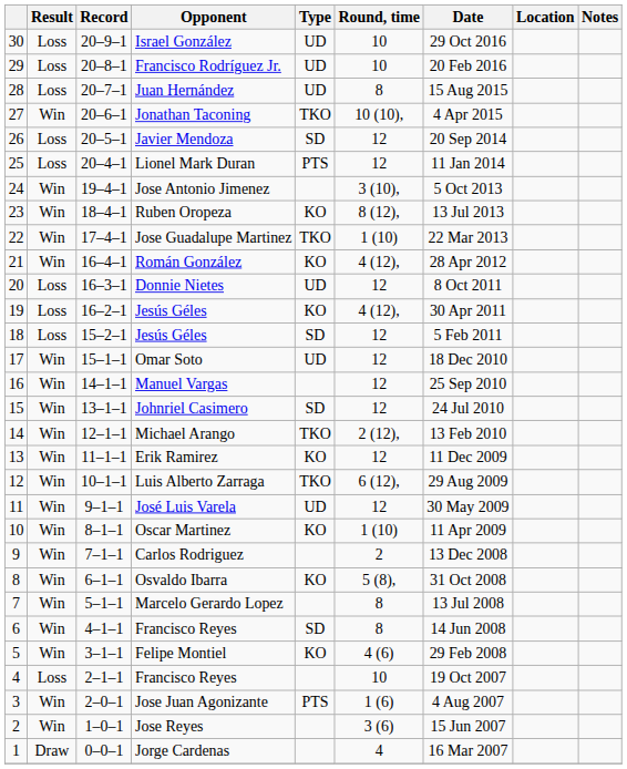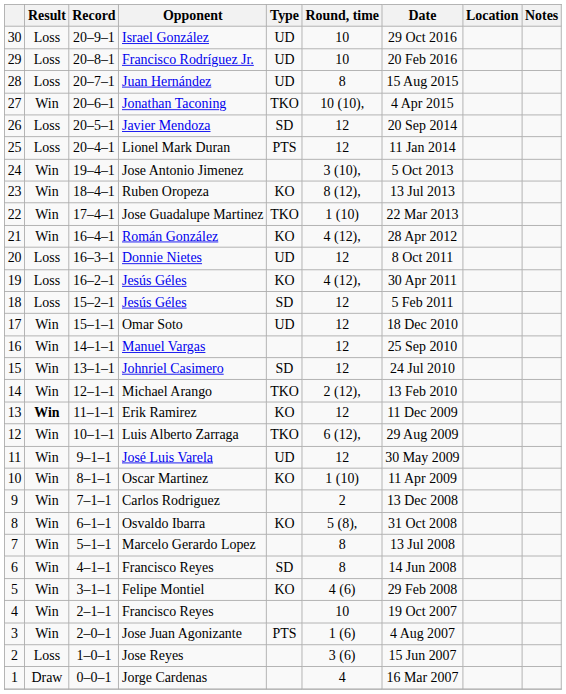 <table class="wikitable" style="text-align:center">
 <tr>
 <th></th>
 <th>Result</th>
 <th>Record</th>
 <th>Opponent</th>
 <th>Type</th>
 <th>Round, time</th>
 <th>Date</th>
 <th>Location</th>
 <th>Notes</th>
 </tr>
 <tr>
 <td>30</td>
 <td>Loss</td>
 <td>20–9–1</td>
 <td style="text-align:left;"><a href='#'>Israel González</a></td>
 <td>UD</td>
 <td>10</td>
 <td>29 Oct 2016</td>
 <td style="text-align:left;"></td>
 <td></td>
 </tr>
 <tr>
 <td>29</td>
 <td>Loss</td>
 <td>20–8–1</td>
 <td style="text-align:left;"><a href='#'>Francisco Rodríguez Jr.</a></td>
 <td>UD</td>
 <td>10</td>
 <td>20 Feb 2016</td>
 <td style="text-align:left;"></td>
 <td></td>
 </tr>
 <tr>
 <td>28</td>
 <td>Loss</td>
 <td>20–7–1</td>
 <td style="text-align:left;"><a href='#'>Juan Hernández</a></td>
 <td>UD</td>
 <td>8</td>
 <td>15 Aug 2015</td>
 <td style="text-align:left;"></td>
 <td></td>
 </tr>
 <tr>
 <td>27</td>
 <td>Win</td>
 <td>20–6–1</td>
 <td style="text-align:left;"><a href='#'>Jonathan Taconing</a></td>
 <td>TKO</td>
 <td>10 (10), </td>
 <td>4 Apr 2015</td>
 <td style="text-align:left;"></td>
 <td></td>
 </tr>
 <tr>
 <td>26</td>
 <td>Loss</td>
 <td>20–5–1</td>
 <td style="text-align:left;"><a href='#'>Javier Mendoza</a></td>
 <td>SD</td>
 <td>12</td>
 <td>20 Sep 2014</td>
 <td style="text-align:left;"></td>
 <td style="text-align:left;"></td>
 </tr>
 <tr>
 <td>25</td>
 <td>Loss</td>
 <td>20–4–1</td>
 <td style="text-align:left;">Lionel Mark Duran</td>
 <td>PTS</td>
 <td>12</td>
 <td>11 Jan 2014</td>
 <td style="text-align:left;"></td>
 <td></td>
 </tr>
 <tr>
 <td>24</td>
 <td>Win</td>
 <td>19–4–1</td>
 <td style="text-align:left;">Jose Antonio Jimenez</td>
 <td></td>
 <td>3 (10), </td>
 <td>5 Oct 2013</td>
 <td style="text-align:left;"></td>
 <td></td>
 </tr>
 <tr>
 <td>23</td>
 <td>Win</td>
 <td>18–4–1</td>
 <td style="text-align:left;">Ruben Oropeza</td>
 <td>KO</td>
 <td>8 (12), </td>
 <td>13 Jul 2013</td>
 <td style="text-align:left;"></td>
 <td></td>
 </tr>
 <tr>
 <td>22</td>
 <td>Win</td>
 <td>17–4–1</td>
 <td style="text-align:left;">Jose Guadalupe Martinez</td>
 <td>TKO</td>
 <td>1 (10)</td>
 <td>22 Mar 2013</td>
 <td style="text-align:left;"></td>
 <td></td>
 </tr>
 <tr>
 <td>21</td>
 <td>Win</td>
 <td>16–4–1</td>
 <td style="text-align:left;"><a href='#'>Román González</a></td>
 <td>KO</td>
 <td>4 (12), </td>
 <td>28 Apr 2012</td>
 <td style="text-align:left;"></td>
 <td style="text-align:left;"></td>
 </tr>
 <tr>
 <td>20</td>
 <td>Loss</td>
 <td>16–3–1</td>
 <td style="text-align:left;"><a href='#'>Donnie Nietes</a></td>
 <td>UD</td>
 <td>12</td>
 <td>8 Oct 2011</td>
 <td style="text-align:left;"></td>
 <td style="text-align:left;"></td>
 </tr>
 <tr>
 <td>19</td>
 <td>Loss</td>
 <td>16–2–1</td>
 <td style="text-align:left;"><a href='#'>Jesús Géles</a></td>
 <td>KO</td>
 <td>4 (12), </td>
 <td>30 Apr 2011</td>
 <td style="text-align:left;"></td>
 <td style="text-align:left;"></td>
 </tr>
 <tr>
 <td>18</td>
 <td>Loss</td>
 <td>15–2–1</td>
 <td style="text-align:left;"><a href='#'>Jesús Géles</a></td>
 <td>SD</td>
 <td>12</td>
 <td>5 Feb 2011</td>
 <td style="text-align:left;"></td>
 <td style="text-align:left;"></td>
 </tr>
 <tr>
 <td>17</td>
 <td>Win</td>
 <td>15–1–1</td>
 <td style="text-align:left;">Omar Soto</td>
 <td>UD</td>
 <td>12</td>
 <td>18 Dec 2010</td>
 <td style="text-align:left;"></td>
 <td style="text-align:left;"></td>
 </tr>
 <tr>
 <td>16</td>
 <td>Win</td>
 <td>14–1–1</td>
 <td style="text-align:left;"><a href='#'>Manuel Vargas</a></td>
 <td></td>
 <td>12</td>
 <td>25 Sep 2010</td>
 <td style="text-align:left;"></td>
 <td style="text-align:left;"></td>
 </tr>
 <tr>
 <td>15</td>
 <td>Win</td>
 <td>13–1–1</td>
 <td style="text-align:left;"><a href='#'>Johnriel Casimero</a></td>
 <td>SD</td>
 <td>12</td>
 <td>24 Jul 2010</td>
 <td style="text-align:left;"></td>
 <td style="text-align:left;"></td>
 </tr>
 <tr>
 <td>14</td>
 <td>Win</td>
 <td>12–1–1</td>
 <td style="text-align:left;">Michael Arango</td>
 <td>TKO</td>
 <td>2 (12), </td>
 <td>13 Feb 2010</td>
 <td style="text-align:left;"></td>
 <td style="text-align:left;"></td>
 </tr>
 <tr>
 <td>13</td>
-<td>Win</td>
+<td><strong>Win</strong></td>
 <td>11–1–1</td>
 <td style="text-align:left;">Erik Ramirez</td>
 <td>KO</td>
 <td>12</td>
 <td>11 Dec 2009</td>
 <td style="text-align:left;"></td>
 <td style="text-align:left;"></td>
 </tr>
 <tr>
 <td>12</td>
 <td>Win</td>
 <td>10–1–1</td>
 <td style="text-align:left;">Luis Alberto Zarraga</td>
 <td>TKO</td>
 <td>6 (12), </td>
 <td>29 Aug 2009</td>
 <td style="text-align:left;"></td>
 <td style="text-align:left;"></td>
 </tr>
 <tr>
 <td>11</td>
 <td>Win</td>
 <td>9–1–1</td>
 <td style="text-align:left;"><a href='#'>José Luis Varela</a></td>
 <td>UD</td>
 <td>12</td>
 <td>30 May 2009</td>
 <td style="text-align:left;"></td>
 <td style="text-align:left;"></td>
 </tr>
 <tr>
 <td>10</td>
 <td>Win</td>
 <td>8–1–1</td>
 <td style="text-align:left;">Oscar Martinez</td>
 <td>KO</td>
 <td>1 (10)</td>
 <td>11 Apr 2009</td>
 <td style="text-align:left;"></td>
 <td></td>
 </tr>
 <tr>
 <td>9</td>
 <td>Win</td>
 <td>7–1–1</td>
 <td style="text-align:left;">Carlos Rodriguez</td>
 <td></td>
 <td>2</td>
 <td>13 Dec 2008</td>
 <td style="text-align:left;"></td>
 <td></td>
 </tr>
 <tr>
 <td>8</td>
 <td>Win</td>
 <td>6–1–1</td>
 <td style="text-align:left;">Osvaldo Ibarra</td>
 <td>KO</td>
 <td>5 (8), </td>
 <td>31 Oct 2008</td>
 <td style="text-align:left;"></td>
 <td></td>
 </tr>
 <tr>
 <td>7</td>
 <td>Win</td>
 <td>5–1–1</td>
 <td style="text-align:left;">Marcelo Gerardo Lopez</td>
 <td></td>
 <td>8</td>
 <td>13 Jul 2008</td>
 <td style="text-align:left;"></td>
 <td></td>
 </tr>
 <tr>
 <td>6</td>
 <td>Win</td>
 <td>4–1–1</td>
 <td style="text-align:left;">Francisco Reyes</td>
 <td>SD</td>
 <td>8</td>
 <td>14 Jun 2008</td>
 <td style="text-align:left;"></td>
 <td></td>
 </tr>
 <tr>
 <td>5</td>
 <td>Win</td>
 <td>3–1–1</td>
 <td style="text-align:left;">Felipe Montiel</td>
 <td>KO</td>
 <td>4 (6)</td>
 <td>29 Feb 2008</td>
 <td style="text-align:left;"></td>
 <td></td>
 </tr>
 <tr>
 <td>4</td>
-<td>Loss</td>
+<td>Win</td>
 <td>2–1–1</td>
 <td style="text-align:left;">Francisco Reyes</td>
 <td></td>
 <td>10</td>
 <td>19 Oct 2007</td>
 <td style="text-align:left;"></td>
 <td></td>
 </tr>
 <tr>
 <td>3</td>
 <td>Win</td>
 <td>2–0–1</td>
 <td style="text-align:left;">Jose Juan Agonizante</td>
 <td>PTS</td>
 <td>1 (6)</td>
 <td>4 Aug 2007</td>
 <td style="text-align:left;"></td>
 <td></td>
 </tr>
 <tr>
 <td>2</td>
-<td>Win</td>
+<td>Loss</td>
 <td>1–0–1</td>
 <td style="text-align:left;">Jose Reyes</td>
 <td></td>
 <td>3 (6)</td>
 <td>15 Jun 2007</td>
 <td style="text-align:left;"></td>
 <td></td>
 </tr>
 <tr>
 <td>1</td>
 <td>Draw</td>
 <td>0–0–1</td>
 <td style="text-align:left;">Jorge Cardenas</td>
 <td></td>
 <td>4</td>
 <td>16 Mar 2007</td>
 <td style="text-align:left;"></td>
 <td></td>
 </tr>
 <tr>
 </tr>
 </table>
